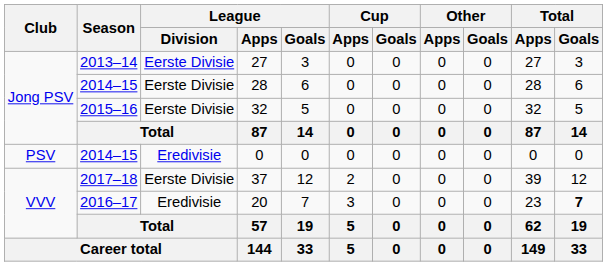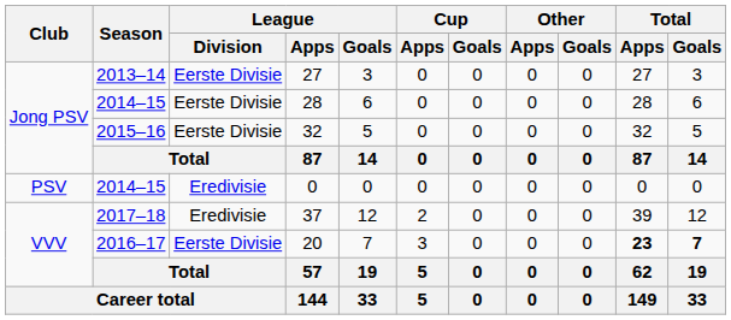 <table class="wikitable" style="text-align: center">
 <tr>
 <th rowspan="2">Club</th>
 <th rowspan="2">Season</th>
 <th colspan="3">League</th>
 <th colspan="2">Cup</th>
 <th colspan="2">Other</th>
 <th colspan="2">Total</th>
 </tr>
 <tr>
 <th>Division</th>
 <th>Apps</th>
 <th>Goals</th>
 <th>Apps</th>
 <th>Goals</th>
 <th>Apps</th>
 <th>Goals</th>
 <th>Apps</th>
 <th>Goals</th>
 </tr>
 <tr>
 <td rowspan="4"><a href='#'>Jong PSV</a></td>
 <td><a href='#'>2013–14</a></td>
 <td><a href='#'>Eerste Divisie</a></td>
 <td>27</td>
 <td>3</td>
 <td>0</td>
 <td>0</td>
 <td>0</td>
 <td>0</td>
 <td>27</td>
 <td>3</td>
 </tr>
 <tr>
 <td><a href='#'>2014–15</a></td>
 <td>Eerste Divisie</td>
 <td>28</td>
 <td>6</td>
 <td>0</td>
 <td>0</td>
 <td>0</td>
 <td>0</td>
 <td>28</td>
 <td>6</td>
 </tr>
 <tr>
 <td><a href='#'>2015–16</a></td>
 <td>Eerste Divisie</td>
 <td>32</td>
 <td>5</td>
 <td>0</td>
 <td>0</td>
 <td>0</td>
 <td>0</td>
 <td>32</td>
 <td>5</td>
 </tr>
 <tr>
 <th colspan="2">Total</th>
 <th>87</th>
 <th>14</th>
 <th>0</th>
 <th>0</th>
 <th>0</th>
 <th>0</th>
 <th>87</th>
 <th>14</th>
 </tr>
 <tr>
 <td><a href='#'>PSV</a></td>
 <td><a href='#'>2014–15</a></td>
 <td><a href='#'>Eredivisie</a></td>
 <td>0</td>
 <td>0</td>
 <td>0</td>
 <td>0</td>
 <td>0</td>
 <td>0</td>
 <td>0</td>
 <td>0</td>
 </tr>
 <tr>
 <td rowspan="3"><a href='#'>VVV</a></td>
 <td><a href='#'>2017–18</a></td>
-<td>Eerste Divisie</td>
+<td>Eredivisie</td>
 <td>37</td>
 <td>12</td>
 <td>2</td>
 <td>0</td>
 <td>0</td>
 <td>0</td>
 <td>39</td>
 <td>12</td>
 </tr>
 <tr>
 <td><a href='#'>2016–17</a></td>
-<td>Eredivisie</td>
+<td><a href='#'>Eerste Divisie</a></td>
 <td>20</td>
 <td>7</td>
 <td>3</td>
 <td>0</td>
 <td>0</td>
 <td>0</td>
-<td>23</td>
+<td><strong>23</strong></td>
 <td><strong>7</strong></td>
 </tr>
 <tr>
 <th colspan="2">Total</th>
 <th>57</th>
 <th>19</th>
 <th>5</th>
 <th>0</th>
 <th>0</th>
 <th>0</th>
 <th>62</th>
 <th>19</th>
 </tr>
 <tr>
 <th colspan="3">Career total</th>
 <th>144</th>
 <th>33</th>
 <th>5</th>
 <th>0</th>
 <th>0</th>
 <th>0</th>
 <th>149</th>
 <th>33</th>
 </tr>
 </table>
